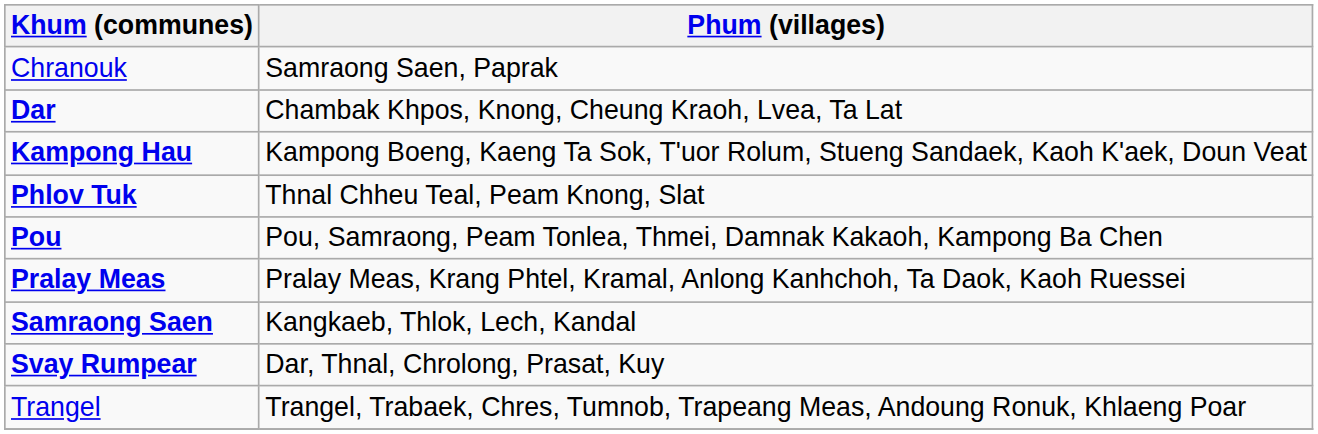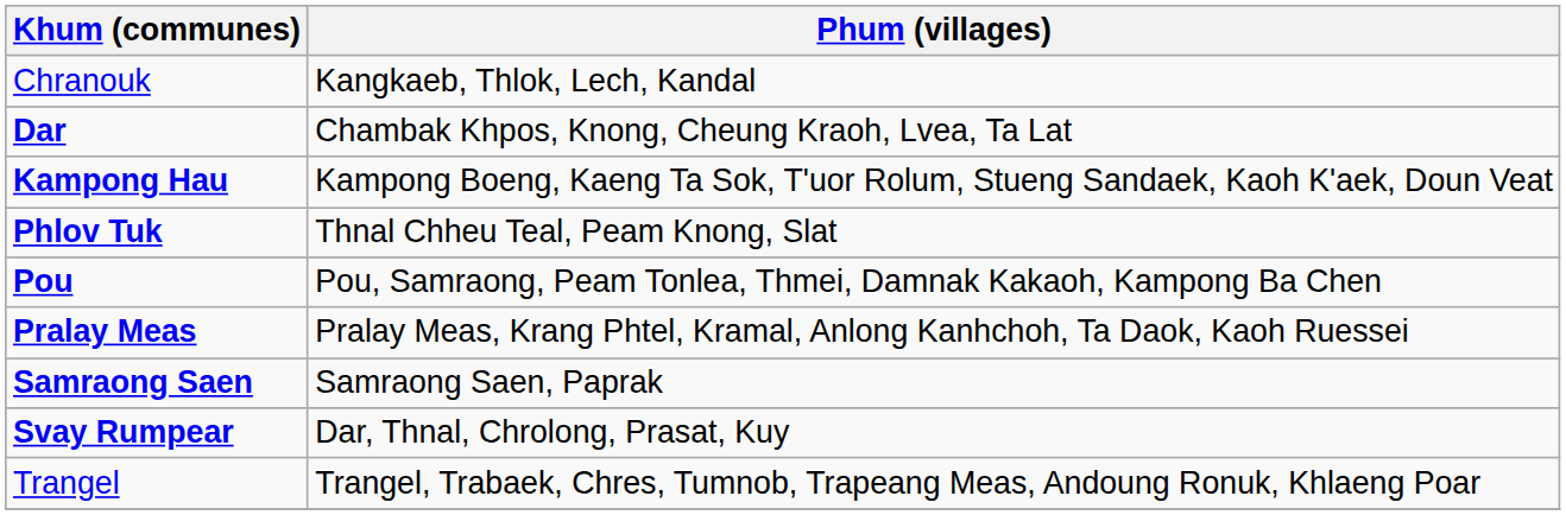 <table class="wikitable">
 <tr>
 <th><a href='#'>Khum</a> (communes)</th>
 <th><a href='#'>Phum</a> (villages)</th>
 </tr>
 <tr>
 <td><a href='#'>Chranouk</a></td>
-<td>Samraong Saen, Paprak</td>
+<td>Kangkaeb, Thlok, Lech, Kandal</td>
 </tr>
 <tr>
 <td><strong><a href='#'>Dar</a></strong></td>
 <td>Chambak Khpos, Knong, Cheung Kraoh, Lvea, Ta Lat</td>
 </tr>
 <tr>
 <td><strong><a href='#'>Kampong Hau</a></strong></td>
 <td>Kampong Boeng, Kaeng Ta Sok, T'uor Rolum, Stueng Sandaek, Kaoh K'aek, Doun Veat</td>
 </tr>
 <tr>
 <td><strong><a href='#'>Phlov Tuk</a></strong></td>
 <td>Thnal Chheu Teal, Peam Knong, Slat</td>
 </tr>
 <tr>
 <td><strong><a href='#'>Pou</a></strong></td>
 <td>Pou, Samraong, Peam Tonlea, Thmei, Damnak Kakaoh, Kampong Ba Chen</td>
 </tr>
 <tr>
 <td><strong><a href='#'>Pralay Meas</a></strong></td>
 <td>Pralay Meas, Krang Phtel, Kramal, Anlong Kanhchoh, Ta Daok, Kaoh Ruessei</td>
 </tr>
 <tr>
 <td><strong><a href='#'>Samraong Saen</a></strong></td>
-<td>Kangkaeb, Thlok, Lech, Kandal</td>
+<td>Samraong Saen, Paprak</td>
 </tr>
 <tr>
 <td><strong><a href='#'>Svay Rumpear</a></strong></td>
 <td>Dar, Thnal, Chrolong, Prasat, Kuy</td>
 </tr>
 <tr>
 <td><a href='#'>Trangel</a></td>
 <td>Trangel, Trabaek, Chres, Tumnob, Trapeang Meas, Andoung Ronuk, Khlaeng Poar</td>
 </tr>
 <tr>
 </tr>
 </table>
